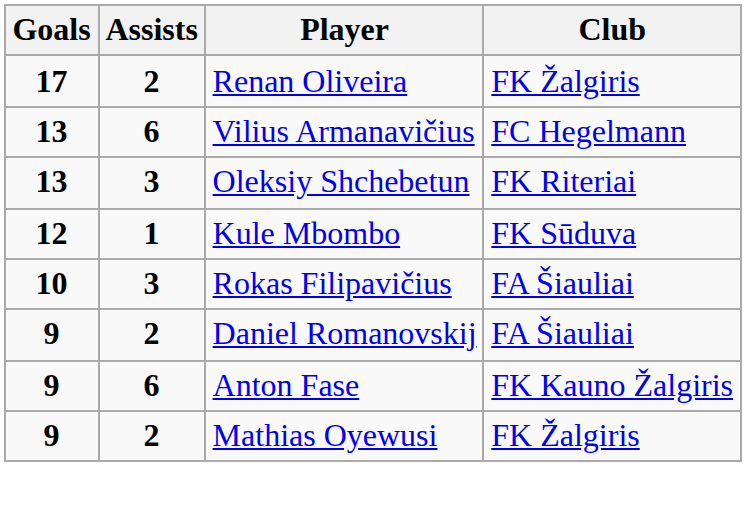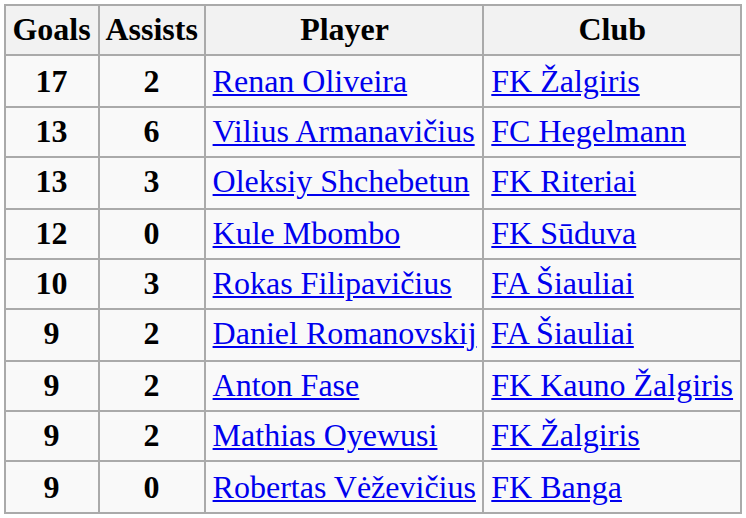 <table class="wikitable" style="text-align:left;">
 <tr>
 <th>Goals</th>
 <th>Assists</th>
 <th>Player</th>
 <th>Club</th>
 </tr>
 <tr>
 <td style="text-align: center;"><strong>17</strong></td>
 <td style="text-align: center;"><strong>2</strong></td>
 <td> <a href='#'>Renan Oliveira</a></td>
 <td><a href='#'>FK Žalgiris</a></td>
 </tr>
 <tr>
 <td style="text-align: center;"><strong>13</strong></td>
 <td style="text-align: center;"><strong>6</strong></td>
 <td> <a href='#'>Vilius Armanavičius</a></td>
 <td><a href='#'>FC Hegelmann</a></td>
 </tr>
 <tr>
 <td style="text-align: center;"><strong>13</strong></td>
 <td style="text-align: center;"><strong>3</strong></td>
 <td> <a href='#'>Oleksiy Shchebetun</a></td>
 <td><a href='#'>FK Riteriai</a></td>
 </tr>
 <tr>
 <td style="text-align: center;"><strong>12</strong></td>
-<td style="text-align: center;"><strong>1</strong></td>
+<td style="text-align: center;"><strong>0</strong></td>
 <td> <a href='#'>Kule Mbombo</a></td>
 <td><a href='#'>FK Sūduva</a></td>
 </tr>
 <tr>
 <td style="text-align: center;"><strong>10</strong></td>
 <td style="text-align: center;"><strong>3</strong></td>
 <td> <a href='#'>Rokas Filipavičius</a></td>
 <td><a href='#'>FA Šiauliai</a></td>
 </tr>
 <tr>
 <td style="text-align: center;"><strong>9</strong></td>
 <td style="text-align: center;"><strong>2</strong></td>
 <td> <a href='#'>Daniel Romanovskij</a></td>
 <td><a href='#'>FA Šiauliai</a></td>
 </tr>
 <tr>
 <td style="text-align: center;"><strong>9</strong></td>
-<td style="text-align: center;"><strong>6</strong></td>
+<td style="text-align: center;"><strong>2</strong></td>
 <td> <a href='#'>Anton Fase</a></td>
 <td><a href='#'>FK Kauno Žalgiris</a></td>
 </tr>
 <tr>
 <td style="text-align: center;"><strong>9</strong></td>
 <td style="text-align: center;"><strong>2</strong></td>
 <td> <a href='#'>Mathias Oyewusi</a></td>
 <td><a href='#'>FK Žalgiris</a></td>
 </tr>
+<tr>
+<td style="text-align: center;"><strong>9</strong></td>
+<td style="text-align: center;"><strong>0</strong></td>
+<td> <a href='#'>Robertas Vėževičius</a></td>
+<td><a href='#'>FK Banga</a></td>
+</tr>
 </table>
